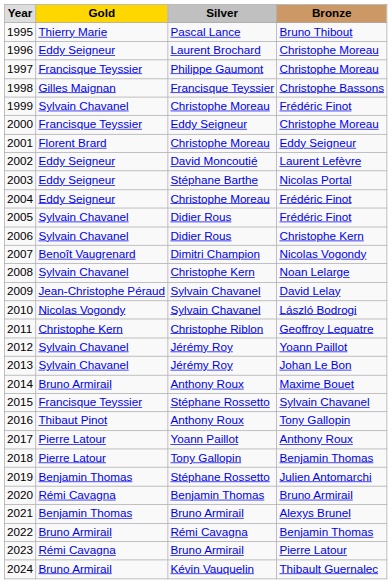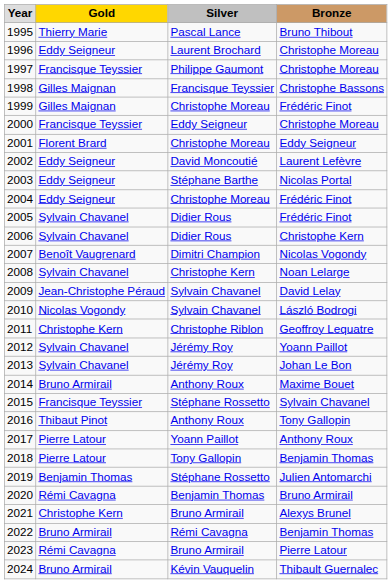 <table class="wikitable" style="text-align:left;">
 <tr>
 <td style="background:#DDDDDD; font-weight:bold; text-align:center;">Year</td>
 <td style="background:gold; font-weight:bold; text-align:center;">Gold</td>
 <td style="background:silver; font-weight:bold; text-align:center;">Silver</td>
 <td style="background:#cc9966; font-weight:bold; text-align:center;">Bronze</td>
 </tr>
 <tr>
 <td>1995</td>
 <td><a href='#'>Thierry Marie</a></td>
 <td><a href='#'>Pascal Lance</a></td>
 <td><a href='#'>Bruno Thibout</a></td>
 </tr>
 <tr>
 <td>1996</td>
 <td><a href='#'>Eddy Seigneur</a></td>
 <td><a href='#'>Laurent Brochard</a></td>
 <td><a href='#'>Christophe Moreau</a></td>
 </tr>
 <tr>
 <td>1997</td>
 <td><a href='#'>Francisque Teyssier</a></td>
 <td><a href='#'>Philippe Gaumont</a></td>
 <td><a href='#'>Christophe Moreau</a></td>
 </tr>
 <tr>
 <td>1998</td>
 <td><a href='#'>Gilles Maignan</a></td>
 <td><a href='#'>Francisque Teyssier</a></td>
 <td><a href='#'>Christophe Bassons</a></td>
 </tr>
 <tr>
 <td>1999</td>
-<td><a href='#'>Sylvain Chavanel</a></td>
+<td><a href='#'>Gilles Maignan</a></td>
 <td><a href='#'>Christophe Moreau</a></td>
 <td><a href='#'>Frédéric Finot</a></td>
 </tr>
 <tr>
 <td>2000</td>
 <td><a href='#'>Francisque Teyssier</a></td>
 <td><a href='#'>Eddy Seigneur</a></td>
 <td><a href='#'>Christophe Moreau</a></td>
 </tr>
 <tr>
 <td>2001</td>
 <td><a href='#'>Florent Brard</a></td>
 <td><a href='#'>Christophe Moreau</a></td>
 <td><a href='#'>Eddy Seigneur</a></td>
 </tr>
 <tr>
 <td>2002</td>
 <td><a href='#'>Eddy Seigneur</a></td>
 <td><a href='#'>David Moncoutié</a></td>
 <td><a href='#'>Laurent Lefèvre</a></td>
 </tr>
 <tr>
 <td>2003</td>
 <td><a href='#'>Eddy Seigneur</a></td>
 <td><a href='#'>Stéphane Barthe</a></td>
 <td><a href='#'>Nicolas Portal</a></td>
 </tr>
 <tr>
 <td>2004</td>
 <td><a href='#'>Eddy Seigneur</a></td>
 <td><a href='#'>Christophe Moreau</a></td>
 <td><a href='#'>Frédéric Finot</a></td>
 </tr>
 <tr>
 <td>2005</td>
 <td><a href='#'>Sylvain Chavanel</a></td>
 <td><a href='#'>Didier Rous</a></td>
 <td><a href='#'>Frédéric Finot</a></td>
 </tr>
 <tr>
 <td>2006</td>
 <td><a href='#'>Sylvain Chavanel</a></td>
 <td><a href='#'>Didier Rous</a></td>
 <td><a href='#'>Christophe Kern</a></td>
 </tr>
 <tr>
 <td>2007</td>
 <td><a href='#'>Benoît Vaugrenard</a></td>
 <td><a href='#'>Dimitri Champion</a></td>
 <td><a href='#'>Nicolas Vogondy</a></td>
 </tr>
 <tr>
 <td>2008</td>
 <td><a href='#'>Sylvain Chavanel</a></td>
 <td><a href='#'>Christophe Kern</a></td>
 <td><a href='#'>Noan Lelarge</a></td>
 </tr>
 <tr>
 <td>2009</td>
 <td><a href='#'>Jean-Christophe Péraud</a></td>
 <td><a href='#'>Sylvain Chavanel</a></td>
 <td><a href='#'>David Lelay</a></td>
 </tr>
 <tr>
 <td>2010</td>
 <td><a href='#'>Nicolas Vogondy</a></td>
 <td><a href='#'>Sylvain Chavanel</a></td>
 <td><a href='#'>László Bodrogi</a></td>
 </tr>
 <tr>
 <td>2011</td>
 <td><a href='#'>Christophe Kern</a></td>
 <td><a href='#'>Christophe Riblon</a></td>
 <td><a href='#'>Geoffroy Lequatre</a></td>
 </tr>
 <tr>
 <td>2012</td>
 <td><a href='#'>Sylvain Chavanel</a></td>
 <td><a href='#'>Jérémy Roy</a></td>
 <td><a href='#'>Yoann Paillot</a></td>
 </tr>
 <tr>
 <td>2013</td>
 <td><a href='#'>Sylvain Chavanel</a></td>
 <td><a href='#'>Jérémy Roy</a></td>
 <td><a href='#'>Johan Le Bon</a></td>
 </tr>
 <tr>
 <td>2014</td>
 <td><a href='#'>Bruno Armirail</a></td>
 <td><a href='#'>Anthony Roux</a></td>
 <td><a href='#'>Maxime Bouet</a></td>
 </tr>
 <tr>
 <td>2015</td>
 <td><a href='#'>Francisque Teyssier</a></td>
 <td><a href='#'>Stéphane Rossetto</a></td>
 <td><a href='#'>Sylvain Chavanel</a></td>
 </tr>
 <tr>
 <td>2016</td>
 <td><a href='#'>Thibaut Pinot</a></td>
 <td><a href='#'>Anthony Roux</a></td>
 <td><a href='#'>Tony Gallopin</a></td>
 </tr>
 <tr>
 <td>2017</td>
 <td><a href='#'>Pierre Latour</a></td>
 <td><a href='#'>Yoann Paillot</a></td>
 <td><a href='#'>Anthony Roux</a></td>
 </tr>
 <tr>
 <td>2018</td>
 <td><a href='#'>Pierre Latour</a></td>
 <td><a href='#'>Tony Gallopin</a></td>
 <td><a href='#'>Benjamin Thomas</a></td>
 </tr>
 <tr>
 <td>2019</td>
 <td><a href='#'>Benjamin Thomas</a></td>
 <td><a href='#'>Stéphane Rossetto</a></td>
 <td><a href='#'>Julien Antomarchi</a></td>
 </tr>
 <tr>
 <td>2020</td>
 <td><a href='#'>Rémi Cavagna</a></td>
 <td><a href='#'>Benjamin Thomas</a></td>
 <td><a href='#'>Bruno Armirail</a></td>
 </tr>
 <tr>
 <td>2021</td>
-<td><a href='#'>Benjamin Thomas</a></td>
+<td><a href='#'>Christophe Kern</a></td>
 <td><a href='#'>Bruno Armirail</a></td>
 <td><a href='#'>Alexys Brunel</a></td>
 </tr>
 <tr>
 <td>2022</td>
 <td><a href='#'>Bruno Armirail</a></td>
 <td><a href='#'>Rémi Cavagna</a></td>
 <td><a href='#'>Benjamin Thomas</a></td>
 </tr>
 <tr>
 <td>2023</td>
 <td><a href='#'>Rémi Cavagna</a></td>
 <td><a href='#'>Bruno Armirail</a></td>
 <td><a href='#'>Pierre Latour</a></td>
 </tr>
 <tr>
 <td>2024</td>
 <td><a href='#'>Bruno Armirail</a></td>
 <td><a href='#'>Kévin Vauquelin</a></td>
 <td><a href='#'>Thibault Guernalec</a></td>
 </tr>
 </table>
